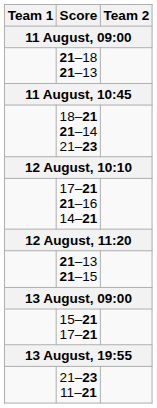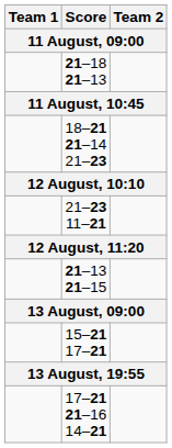 <table class="wikitable" style="text-align: center; font-size:90% ">
 <tr>
 <th align="right">Team 1</th>
 <th>Score</th>
 <th align="left">Team 2</th>
 </tr>
 <tr>
 <th colspan=3>11 August, 09:00</th>
 </tr>
 <tr>
 <td align=right><strong></strong></td>
 <td align=center><strong>21</strong>–18<br><strong>21</strong>–13</td>
 <td align=left></td>
 </tr>
 <tr>
 <th colspan=3>11 August, 10:45</th>
 </tr>
 <tr>
 <td align=right></td>
 <td align=center>18–<strong>21</strong><br><strong>21</strong>–14<br>21–<strong>23</strong></td>
 <td align=left><strong></strong></td>
 </tr>
 <tr>
 <th colspan=3>12 August, 10:10</th>
 </tr>
 <tr>
 <td align=right></td>
-<td align=center>17–<strong>21</strong><br><strong>21</strong>–16<br>14–<strong>21</strong></td>
+<td align=center>21–<strong>23</strong><br>11–<strong>21</strong></td>
 <td align=left><strong></strong></td>
 </tr>
 <tr>
 <th colspan=3>12 August, 11:20</th>
 </tr>
 <tr>
 <td align=right><strong></strong></td>
 <td align=center><strong>21</strong>–13<br><strong>21</strong>–15</td>
 <td align=left></td>
 </tr>
 <tr>
 <th colspan=3>13 August, 09:00</th>
 </tr>
 <tr>
 <td align=right></td>
 <td align=center>15–<strong>21</strong><br>17–<strong>21</strong></td>
 <td align=left><strong></strong></td>
 </tr>
 <tr>
 <th colspan=3>13 August, 19:55</th>
 </tr>
 <tr>
 <td align=right></td>
-<td align=center>21–<strong>23</strong><br>11–<strong>21</strong></td>
+<td align=center>17–<strong>21</strong><br><strong>21</strong>–16<br>14–<strong>21</strong></td>
 <td align=left><strong></strong></td>
 </tr>
 </table>
